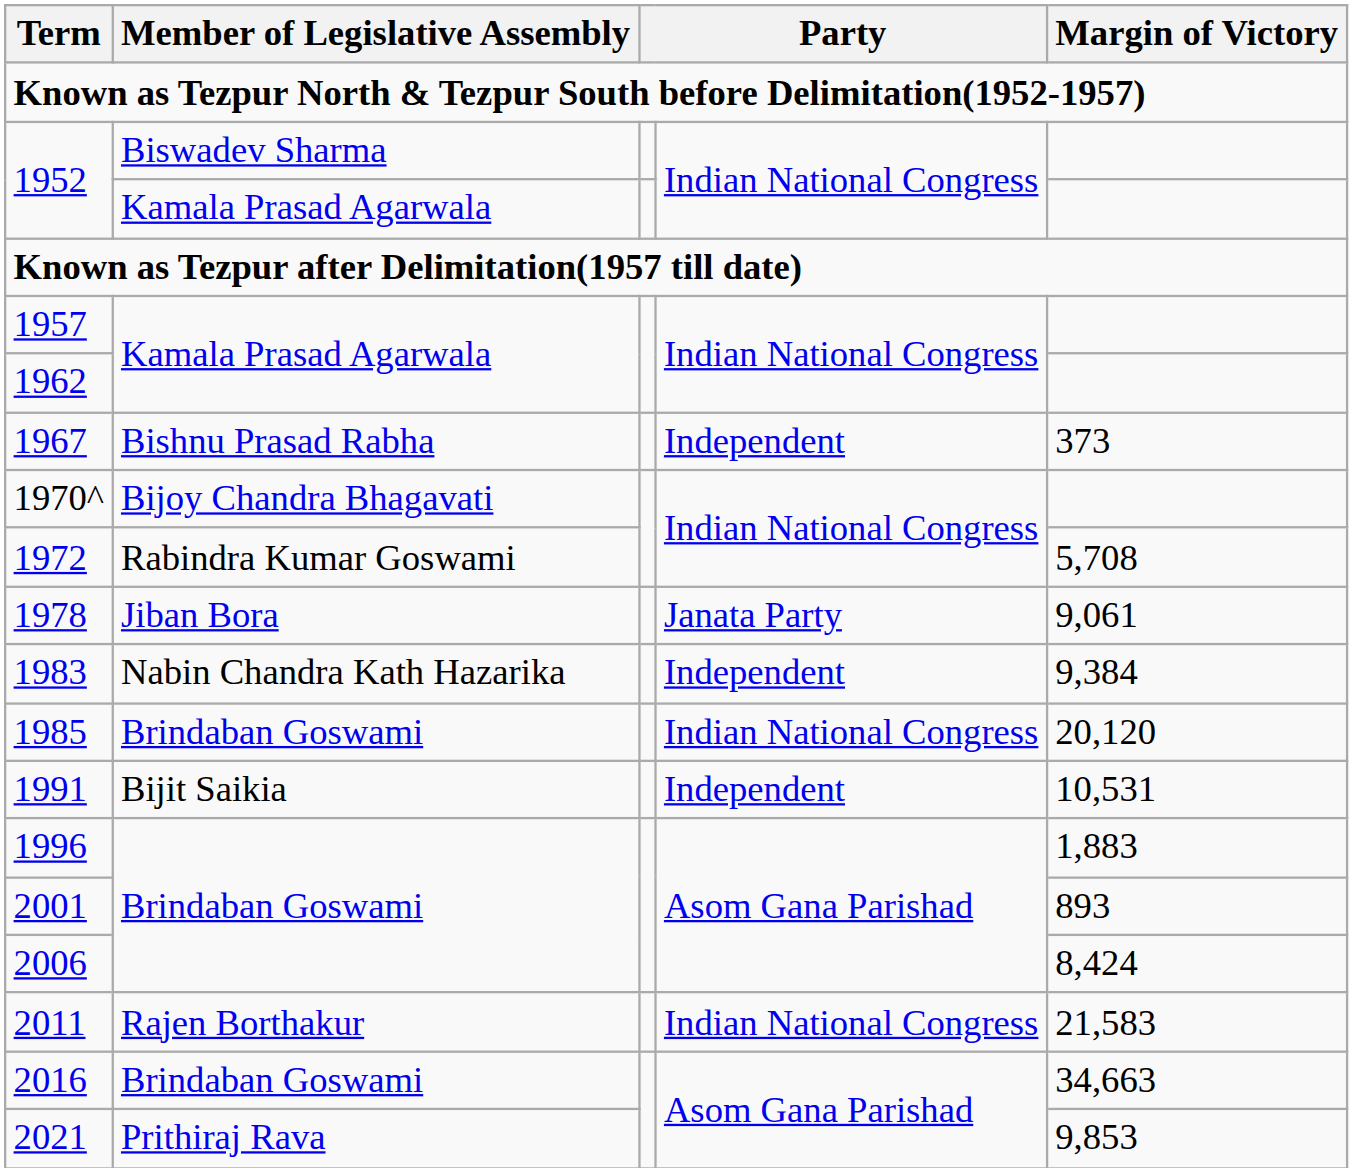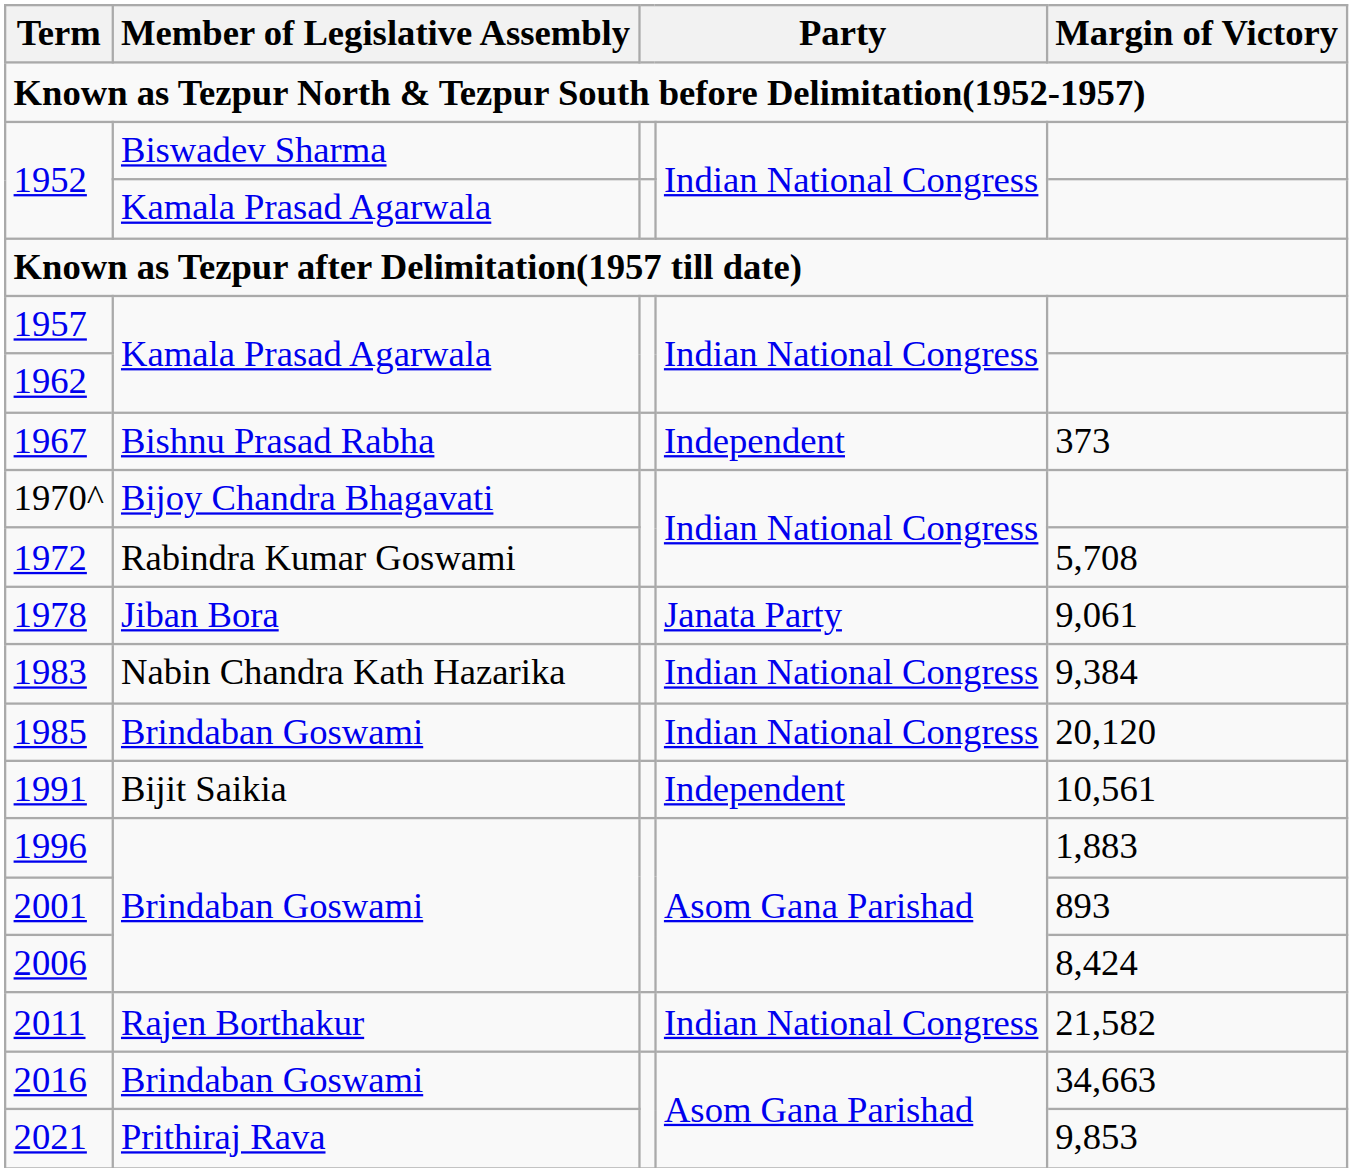 <table class="wikitable sortable mw-collapsible">
 <tr>
 <th>Term</th>
 <th>Member of Legislative Assembly</th>
 <th colspan="2">Party</th>
 <th><strong>Margin of Victory</strong></th>
 </tr>
 <tr>
 <td colspan="5"><strong>Known as Tezpur North & Tezpur South before Delimitation(1952-1957)</strong></td>
 </tr>
 <tr>
 <td rowspan="2"><a href='#'>1952</a></td>
 <td><a href='#'>Biswadev Sharma</a></td>
 <td></td>
 <td rowspan="2"><a href='#'>Indian National Congress</a></td>
 <td></td>
 </tr>
 <tr>
 <td><a href='#'>Kamala Prasad Agarwala</a></td>
 <td></td>
 <td></td>
 </tr>
 <tr>
 <td colspan="5"><strong>Known as Tezpur after Delimitation(1957 till date)</strong></td>
 </tr>
 <tr>
 <td><a href='#'>1957</a></td>
 <td rowspan="2"><a href='#'>Kamala Prasad Agarwala</a></td>
 <td rowspan="2"></td>
 <td rowspan="2"><a href='#'>Indian National Congress</a></td>
 <td></td>
 </tr>
 <tr>
 <td><a href='#'>1962</a></td>
 <td></td>
 </tr>
 <tr>
 <td><a href='#'>1967</a></td>
 <td><a href='#'>Bishnu Prasad Rabha</a></td>
 <td></td>
 <td><a href='#'>Independent</a></td>
 <td>373</td>
 </tr>
 <tr>
 <td>1970^</td>
 <td><a href='#'>Bijoy Chandra Bhagavati</a></td>
 <td rowspan="2"></td>
 <td rowspan="2"><a href='#'>Indian National Congress</a></td>
 <td></td>
 </tr>
 <tr>
 <td><a href='#'>1972</a></td>
 <td>Rabindra Kumar Goswami</td>
 <td>5,708</td>
 </tr>
 <tr>
 <td><a href='#'>1978</a></td>
 <td><a href='#'>Jiban Bora</a></td>
 <td></td>
 <td><a href='#'>Janata Party</a></td>
 <td>9,061</td>
 </tr>
 <tr>
 <td><a href='#'>1983</a></td>
 <td>Nabin Chandra Kath Hazarika</td>
 <td></td>
-<td><a href='#'>Independent</a></td>
+<td><a href='#'>Indian National Congress</a></td>
 <td>9,384</td>
 </tr>
 <tr>
 <td><a href='#'>1985</a></td>
 <td><a href='#'>Brindaban Goswami</a></td>
 <td></td>
 <td><a href='#'>Indian National Congress</a></td>
 <td>20,120</td>
 </tr>
 <tr>
 <td><a href='#'>1991</a></td>
 <td>Bijit Saikia</td>
 <td></td>
 <td><a href='#'>Independent</a></td>
-<td>10,531</td>
+<td>10,561</td>
 </tr>
 <tr>
 <td><a href='#'>1996</a></td>
 <td rowspan="3"><a href='#'>Brindaban Goswami</a></td>
 <td rowspan="3"></td>
 <td rowspan="3"><a href='#'>Asom Gana Parishad</a></td>
 <td>1,883</td>
 </tr>
 <tr>
 <td><a href='#'>2001</a></td>
 <td>893</td>
 </tr>
 <tr>
 <td><a href='#'>2006</a></td>
 <td>8,424</td>
 </tr>
 <tr>
 <td><a href='#'>2011</a></td>
 <td><a href='#'>Rajen Borthakur</a></td>
 <td></td>
 <td><a href='#'>Indian National Congress</a></td>
-<td>21,583</td>
+<td>21,582</td>
 </tr>
 <tr>
 <td><a href='#'>2016</a></td>
 <td><a href='#'>Brindaban Goswami</a></td>
 <td rowspan="2"></td>
 <td rowspan="2"><a href='#'>Asom Gana Parishad</a></td>
 <td>34,663</td>
 </tr>
 <tr>
 <td><a href='#'>2021</a></td>
 <td><a href='#'>Prithiraj Rava</a></td>
 <td>9,853</td>
 </tr>
 </table>
